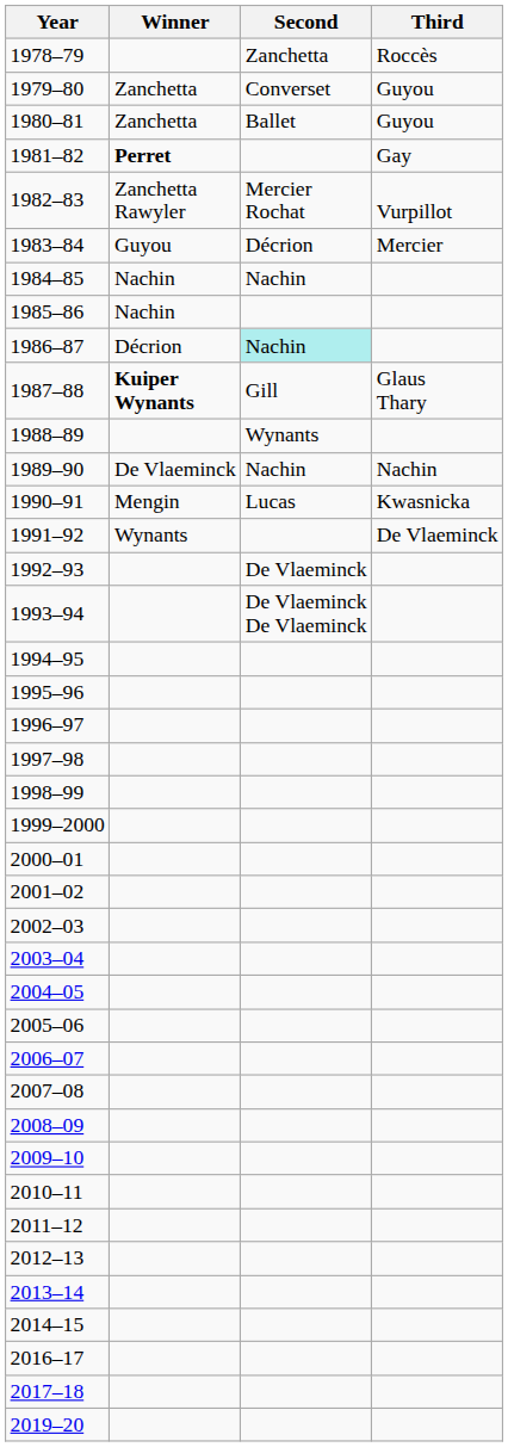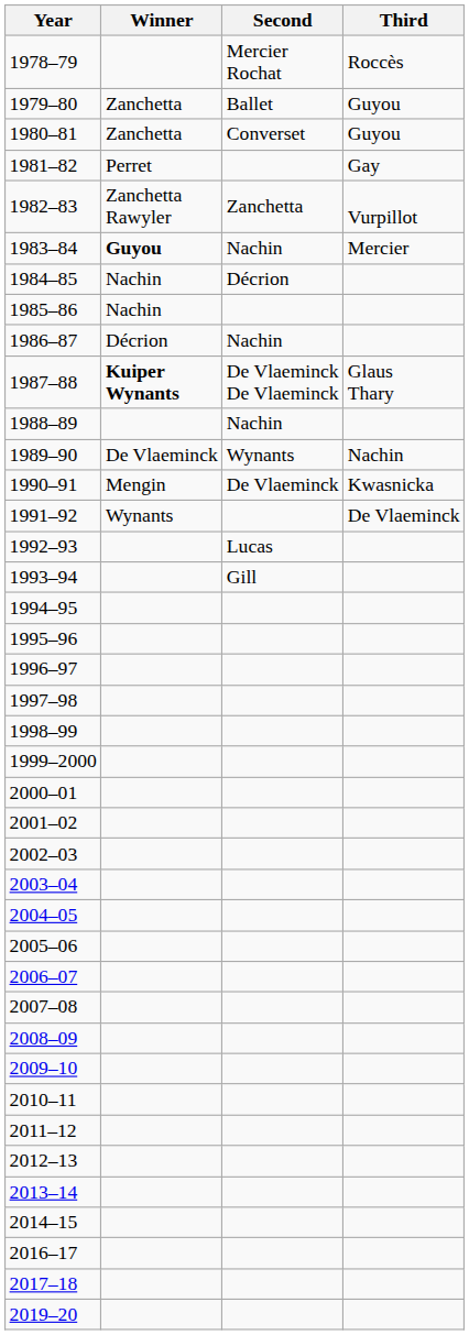 <table class="wikitable">
 <tr>
 <th>Year</th>
 <th>Winner</th>
 <th>Second</th>
 <th>Third</th>
 </tr>
 <tr>
 <td>1978–79</td>
 <td></td>
-<td>Zanchetta</td>
+<td>Mercier<br>Rochat</td>
 <td>Roccès</td>
 </tr>
 <tr>
 <td>1979–80</td>
 <td>Zanchetta</td>
-<td>Converset</td>
+<td>Ballet</td>
 <td>Guyou</td>
 </tr>
 <tr>
 <td>1980–81</td>
 <td>Zanchetta</td>
-<td>Ballet</td>
+<td>Converset</td>
 <td>Guyou</td>
 </tr>
 <tr>
 <td>1981–82</td>
-<td><strong>Perret</strong></td>
+<td>Perret</td>
 <td></td>
 <td>Gay</td>
 </tr>
 <tr>
 <td>1982–83</td>
 <td>Zanchetta<br>Rawyler</td>
-<td>Mercier<br>Rochat</td>
+<td>Zanchetta</td>
 <td><br>Vurpillot</td>
 </tr>
 <tr>
 <td>1983–84</td>
-<td>Guyou</td>
-<td>Décrion</td>
+<td><strong>Guyou</strong></td>
+<td>Nachin</td>
 <td>Mercier</td>
 </tr>
 <tr>
 <td>1984–85</td>
 <td>Nachin</td>
-<td>Nachin</td>
+<td>Décrion</td>
 <td></td>
 </tr>
 <tr>
 <td>1985–86</td>
 <td>Nachin</td>
 <td></td>
 <td></td>
 </tr>
 <tr>
 <td>1986–87</td>
 <td>Décrion</td>
-<td style="background: paleturquoise;">Nachin</td>
+<td>Nachin</td>
 <td></td>
 </tr>
 <tr>
 <td>1987–88</td>
 <td><strong>Kuiper<br>Wynants</strong></td>
-<td>Gill</td>
+<td>De Vlaeminck<br>De Vlaeminck</td>
 <td>Glaus<br>Thary</td>
 </tr>
 <tr>
 <td>1988–89</td>
 <td></td>
-<td>Wynants</td>
+<td>Nachin</td>
 <td></td>
 </tr>
 <tr>
 <td>1989–90</td>
 <td>De Vlaeminck</td>
-<td>Nachin</td>
+<td>Wynants</td>
 <td>Nachin</td>
 </tr>
 <tr>
 <td>1990–91</td>
 <td>Mengin</td>
-<td>Lucas</td>
+<td>De Vlaeminck</td>
 <td>Kwasnicka</td>
 </tr>
 <tr>
 <td>1991–92</td>
 <td>Wynants</td>
 <td></td>
 <td>De Vlaeminck</td>
 </tr>
 <tr>
 <td>1992–93</td>
 <td></td>
-<td>De Vlaeminck</td>
+<td>Lucas</td>
 <td></td>
 </tr>
 <tr>
 <td>1993–94</td>
 <td></td>
-<td>De Vlaeminck<br>De Vlaeminck</td>
+<td>Gill</td>
 <td></td>
 </tr>
 <tr>
 <td>1994–95</td>
 <td></td>
 <td></td>
 <td></td>
 </tr>
 <tr>
 <td>1995–96</td>
 <td></td>
 <td></td>
 <td></td>
 </tr>
 <tr>
 <td>1996–97</td>
 <td></td>
 <td></td>
 <td></td>
 </tr>
 <tr>
 <td>1997–98</td>
 <td></td>
 <td></td>
 <td></td>
 </tr>
 <tr>
 <td>1998–99</td>
 <td></td>
 <td></td>
 <td></td>
 </tr>
 <tr>
 <td>1999–2000</td>
 <td></td>
 <td></td>
 <td></td>
 </tr>
 <tr>
 <td>2000–01</td>
 <td></td>
 <td></td>
 <td></td>
 </tr>
 <tr>
 <td>2001–02</td>
 <td></td>
 <td></td>
 <td></td>
 </tr>
 <tr>
 <td>2002–03</td>
 <td></td>
 <td></td>
 <td></td>
 </tr>
 <tr>
 <td><a href='#'>2003–04</a></td>
 <td></td>
 <td></td>
 <td></td>
 </tr>
 <tr>
 <td><a href='#'>2004–05</a></td>
 <td></td>
 <td></td>
 <td></td>
 </tr>
 <tr>
 <td>2005–06</td>
 <td></td>
 <td></td>
 <td></td>
 </tr>
 <tr>
 <td><a href='#'>2006–07</a></td>
 <td></td>
 <td></td>
 <td></td>
 </tr>
 <tr>
 <td>2007–08</td>
 <td></td>
 <td></td>
 <td></td>
 </tr>
 <tr>
 <td><a href='#'>2008–09</a></td>
 <td></td>
 <td></td>
 <td></td>
 </tr>
 <tr>
 <td><a href='#'>2009–10</a></td>
 <td></td>
 <td></td>
 <td></td>
 </tr>
 <tr>
 <td>2010–11</td>
 <td></td>
 <td></td>
 <td></td>
 </tr>
 <tr>
 <td>2011–12</td>
 <td></td>
 <td></td>
 <td></td>
 </tr>
 <tr>
 <td>2012–13</td>
 <td></td>
 <td></td>
 <td></td>
 </tr>
 <tr>
 <td><a href='#'>2013–14</a></td>
 <td></td>
 <td></td>
 <td></td>
 </tr>
 <tr>
 <td>2014–15</td>
 <td></td>
 <td></td>
 <td></td>
 </tr>
 <tr>
 <td>2016–17</td>
 <td></td>
 <td></td>
 <td></td>
 </tr>
 <tr>
 <td><a href='#'>2017–18</a></td>
 <td></td>
 <td></td>
 <td></td>
 </tr>
 <tr>
 <td><a href='#'>2019–20</a></td>
 <td></td>
 <td></td>
 <td></td>
 </tr>
 </table>
